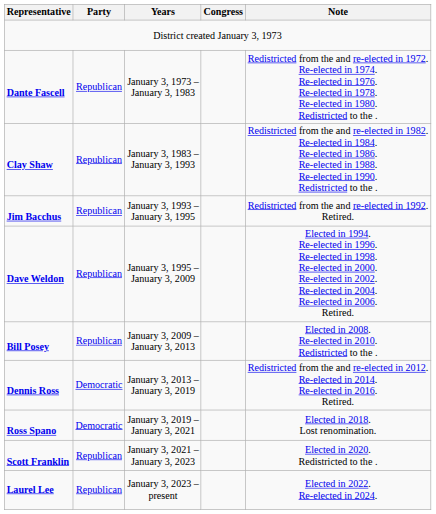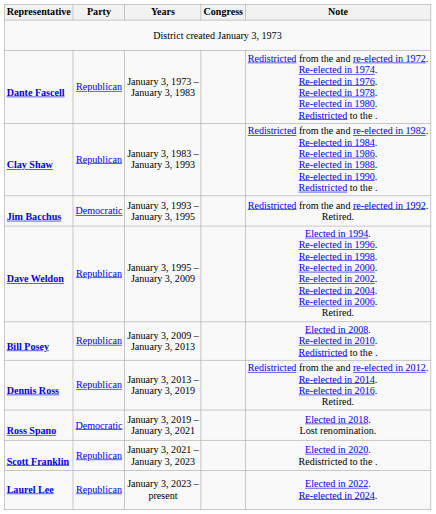 <table class=wikitable style="text-align:center">
 <tr valign=bottom>
 <th>Representative</th>
 <th>Party</th>
 <th>Years</th>
 <th>Congress</th>
 <th>Note</th>
 </tr>
 <tr style="height:3em">
 <td colspan=5>District created January 3, 1973</td>
 </tr>
 <tr style="height:3em">
 <td align=left><br><strong><a href='#'>Dante Fascell</a></strong><br></td>
 <td><a href='#'>Republican</a></td>
 <td nowrap>January 3, 1973 –<br>January 3, 1983</td>
 <td></td>
 <td><a href='#'>Redistricted</a> from the  and <a href='#'>re-elected in 1972</a>.<br><a href='#'>Re-elected in 1974</a>.<br><a href='#'>Re-elected in 1976</a>.<br><a href='#'>Re-elected in 1978</a>.<br><a href='#'>Re-elected in 1980</a>.<br><a href='#'>Redistricted</a> to the .</td>
 </tr>
 <tr style="height:3em">
 <td align=left><br><strong><a href='#'>Clay Shaw</a></strong><br></td>
 <td><a href='#'>Republican</a></td>
 <td nowrap>January 3, 1983 –<br>January 3, 1993</td>
 <td></td>
 <td><a href='#'>Redistricted</a> from the  and <a href='#'>re-elected in 1982</a>.<br><a href='#'>Re-elected in 1984</a>.<br><a href='#'>Re-elected in 1986</a>.<br><a href='#'>Re-elected in 1988</a>.<br><a href='#'>Re-elected in 1990</a>.<br><a href='#'>Redistricted</a> to the .</td>
 </tr>
 <tr style="height:3em">
 <td align=left><br><strong><a href='#'>Jim Bacchus</a></strong><br></td>
-<td><a href='#'>Republican</a></td>
+<td><a href='#'>Democratic</a></td>
 <td nowrap>January 3, 1993 –<br>January 3, 1995</td>
 <td></td>
 <td><a href='#'>Redistricted</a> from the  and <a href='#'>re-elected in 1992</a>.<br>Retired.</td>
 </tr>
 <tr style="height:3em">
 <td align=left><br><strong><a href='#'>Dave Weldon</a></strong><br></td>
 <td><a href='#'>Republican</a></td>
 <td nowrap>January 3, 1995 –<br>January 3, 2009</td>
 <td></td>
 <td><a href='#'>Elected in 1994</a>.<br><a href='#'>Re-elected in 1996</a>.<br><a href='#'>Re-elected in 1998</a>.<br><a href='#'>Re-elected in 2000</a>.<br><a href='#'>Re-elected in 2002</a>.<br><a href='#'>Re-elected in 2004</a>.<br><a href='#'>Re-elected in 2006</a>.<br>Retired.</td>
 </tr>
 <tr style="height:3em">
 <td align=left><br><strong><a href='#'>Bill Posey</a></strong><br></td>
 <td><a href='#'>Republican</a></td>
 <td nowrap>January 3, 2009 –<br>January 3, 2013</td>
 <td></td>
 <td><a href='#'>Elected in 2008</a>.<br><a href='#'>Re-elected in 2010</a>.<br><a href='#'>Redistricted</a> to the .</td>
 </tr>
 <tr style="height:3em">
 <td align=left><br><strong><a href='#'>Dennis Ross</a></strong><br></td>
-<td><a href='#'>Democratic</a></td>
+<td><a href='#'>Republican</a></td>
 <td nowrap>January 3, 2013 –<br>January 3, 2019</td>
 <td></td>
 <td><a href='#'>Redistricted</a> from the  and <a href='#'>re-elected in 2012</a>.<br><a href='#'>Re-elected in 2014</a>.<br><a href='#'>Re-elected in 2016</a>.<br>Retired.</td>
 </tr>
 <tr style="height:3em">
 <td align=left><br><strong><a href='#'>Ross Spano</a></strong><br></td>
 <td><a href='#'>Democratic</a></td>
 <td nowrap>January 3, 2019 –<br>January 3, 2021</td>
 <td></td>
 <td><a href='#'>Elected in 2018</a>.<br>Lost renomination.</td>
 </tr>
 <tr style="height:3em">
 <td align=left><br><strong><a href='#'>Scott Franklin</a></strong><br></td>
 <td><a href='#'>Republican</a></td>
 <td nowrap>January 3, 2021 –<br>January 3, 2023</td>
 <td></td>
 <td><a href='#'>Elected in 2020</a>.<br>Redistricted to the .</td>
 </tr>
 <tr>
 <td align=left><br><strong><a href='#'>Laurel Lee</a></strong><br><br></td>
 <td><a href='#'>Republican</a></td>
 <td>January 3, 2023 –<br>present</td>
 <td></td>
 <td><a href='#'>Elected in 2022</a>.<br><a href='#'>Re-elected in 2024</a>.</td>
 </tr>
 </table>
